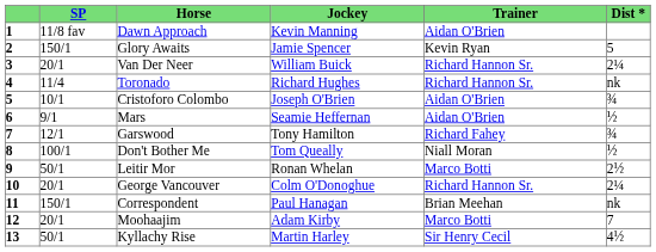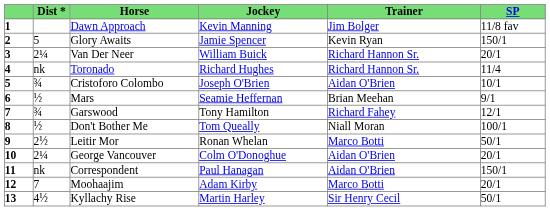 <table border="1" cellpadding="0" style="border-collapse: collapse; font-size:90%">
 <tr style="background:#7d7; text-align:center;">
 <td style="width:35px;"></td>
-<td style="width:80px;"><strong><a href='#'>SP</a></strong></td>
+<td style="width:45px;"><strong>Dist *</strong></td>
 <td style="width:160px;"><strong>Horse</strong></td>
 <td style="width:160px;"><strong>Jockey</strong></td>
 <td style="width:190px;"><strong>Trainer</strong></td>
-<td style="width:45px;"><strong>Dist *</strong></td>
+<td style="width:80px;"><strong><a href='#'>SP</a></strong></td>
 </tr>
 <tr>
 <td><strong>1</strong></td>
-<td>11/8 fav</td>
+<td></td>
 <td><a href='#'>Dawn Approach</a></td>
 <td><a href='#'>Kevin Manning</a></td>
-<td><a href='#'>Aidan O'Brien</a></td>
-<td></td>
+<td><a href='#'>Jim Bolger</a></td>
+<td>11/8 fav</td>
 </tr>
 <tr>
 <td><strong>2</strong></td>
-<td>150/1</td>
+<td>5</td>
 <td>Glory Awaits</td>
 <td><a href='#'>Jamie Spencer</a></td>
 <td>Kevin Ryan</td>
-<td>5</td>
+<td>150/1</td>
 </tr>
 <tr>
 <td><strong>3</strong></td>
-<td>20/1</td>
+<td>2¼</td>
 <td>Van Der Neer</td>
 <td><a href='#'>William Buick</a></td>
 <td><a href='#'>Richard Hannon Sr.</a></td>
-<td>2¼</td>
+<td>20/1</td>
 </tr>
 <tr>
 <td><strong>4</strong></td>
-<td>11/4</td>
+<td>nk</td>
 <td><a href='#'>Toronado</a></td>
 <td><a href='#'>Richard Hughes</a></td>
 <td><a href='#'>Richard Hannon Sr.</a></td>
-<td>nk</td>
+<td>11/4</td>
 </tr>
 <tr>
 <td><strong>5</strong></td>
-<td>10/1</td>
+<td>¾</td>
 <td>Cristoforo Colombo</td>
 <td><a href='#'>Joseph O'Brien</a></td>
 <td><a href='#'>Aidan O'Brien</a></td>
-<td>¾</td>
+<td>10/1</td>
 </tr>
 <tr>
 <td><strong>6</strong></td>
-<td>9/1</td>
+<td>½</td>
 <td>Mars</td>
 <td><a href='#'>Seamie Heffernan</a></td>
-<td><a href='#'>Aidan O'Brien</a></td>
-<td>½</td>
+<td>Brian Meehan</td>
+<td>9/1</td>
 </tr>
 <tr>
 <td><strong>7</strong></td>
-<td>12/1</td>
+<td>¾</td>
 <td>Garswood</td>
 <td>Tony Hamilton</td>
 <td><a href='#'>Richard Fahey</a></td>
-<td>¾</td>
+<td>12/1</td>
 </tr>
 <tr>
 <td><strong>8</strong></td>
-<td>100/1</td>
+<td>½</td>
 <td>Don't Bother Me</td>
 <td><a href='#'>Tom Queally</a></td>
 <td>Niall Moran</td>
-<td>½</td>
+<td>100/1</td>
 </tr>
 <tr>
 <td><strong>9</strong></td>
-<td>50/1</td>
+<td>2½</td>
 <td>Leitir Mor</td>
 <td>Ronan Whelan</td>
 <td><a href='#'>Marco Botti</a></td>
-<td>2½</td>
+<td>50/1</td>
 </tr>
 <tr>
 <td><strong>10</strong></td>
-<td>20/1</td>
+<td>2¼</td>
 <td>George Vancouver</td>
 <td><a href='#'>Colm O'Donoghue</a></td>
-<td><a href='#'>Richard Hannon Sr.</a></td>
-<td>2¼</td>
+<td><a href='#'>Aidan O'Brien</a></td>
+<td>20/1</td>
 </tr>
 <tr>
 <td><strong>11</strong></td>
-<td>150/1</td>
+<td>nk</td>
 <td>Correspondent</td>
 <td><a href='#'>Paul Hanagan</a></td>
-<td>Brian Meehan</td>
-<td>nk</td>
+<td><a href='#'>Aidan O'Brien</a></td>
+<td>150/1</td>
 </tr>
 <tr>
 <td><strong>12</strong></td>
-<td>20/1</td>
+<td>7</td>
 <td>Moohaajim</td>
 <td><a href='#'>Adam Kirby</a></td>
 <td><a href='#'>Marco Botti</a></td>
-<td>7</td>
+<td>20/1</td>
 </tr>
 <tr>
 <td><strong>13</strong></td>
-<td>50/1</td>
+<td>4½</td>
 <td>Kyllachy Rise</td>
 <td><a href='#'>Martin Harley</a></td>
 <td><a href='#'>Sir Henry Cecil</a></td>
-<td>4½</td>
+<td>50/1</td>
 </tr>
 </table>
